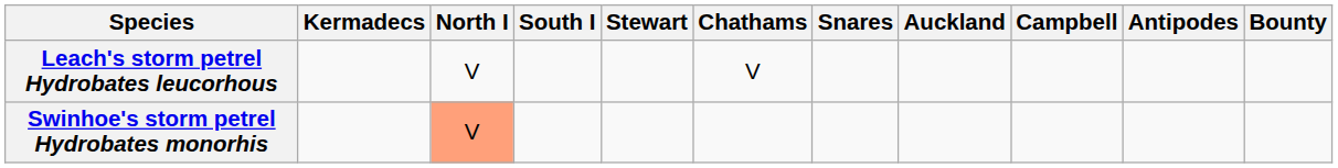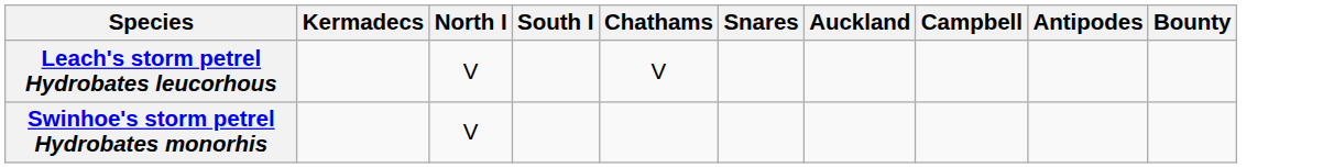 <table class="wikitable" style="text-align:center">
 <tr>
 <th width="200">Species</th>
 <th>Kermadecs</th>
 <th>North I</th>
 <th>South I</th>
-<th>Stewart</th>
 <th>Chathams</th>
 <th>Snares</th>
 <th>Auckland</th>
 <th>Campbell</th>
 <th>Antipodes</th>
 <th>Bounty</th>
 </tr>
 <tr>
 <th><a href='#'>Leach's storm petrel</a><br><em>Hydrobates leucorhous</em></th>
 <td></td>
 <td>V</td>
 <td></td>
-<td></td>
 <td>V</td>
 <td></td>
 <td></td>
 <td></td>
 <td></td>
 <td></td>
 </tr>
 <tr>
 <th><a href='#'>Swinhoe's storm petrel</a><br><em>Hydrobates monorhis</em></th>
 <td></td>
-<td style="background: lightsalmon;">V</td>
-<td></td>
+<td>V</td>
 <td></td>
 <td></td>
 <td></td>
 <td></td>
 <td></td>
 <td></td>
 <td></td>
 </tr>
 </table>
